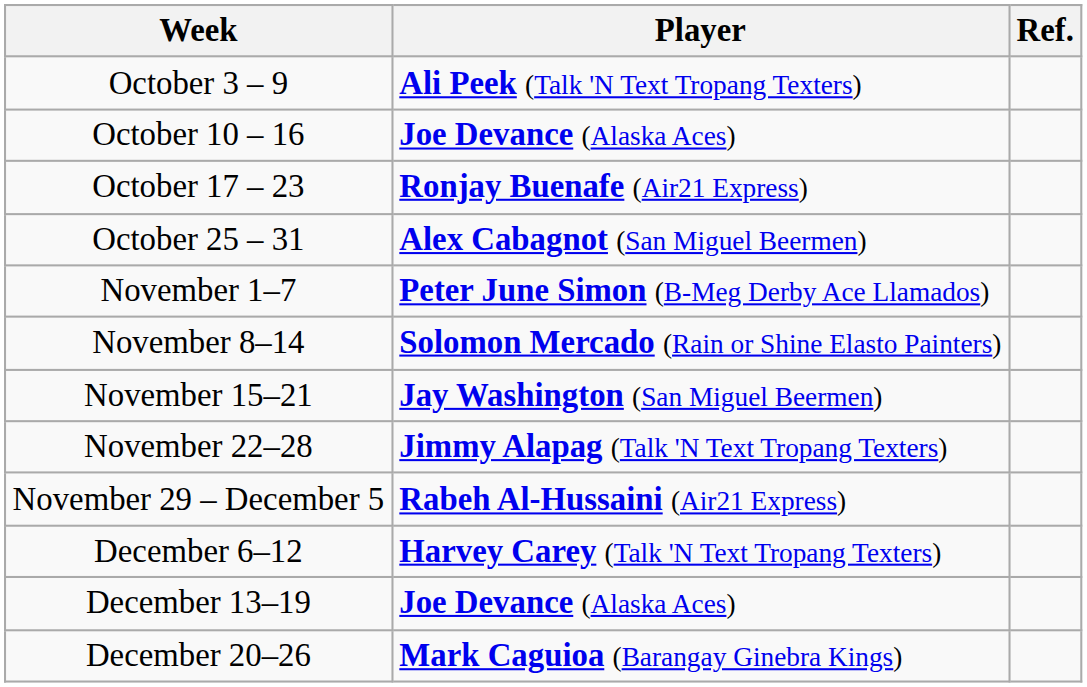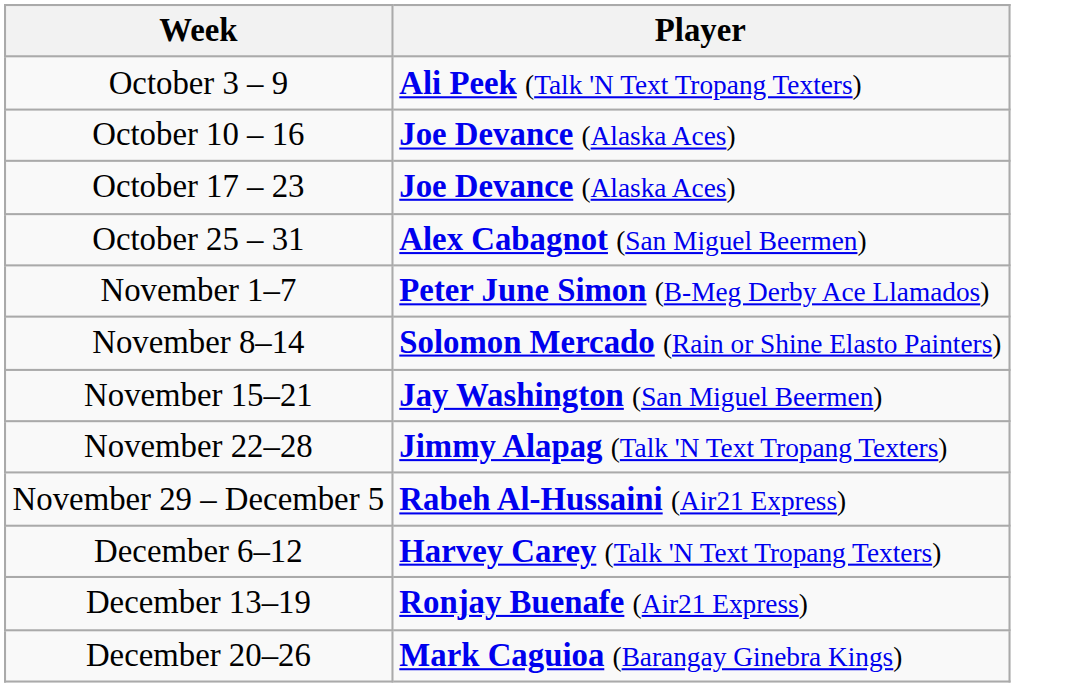 <table class="wikitable">
 <tr>
 <th>Week</th>
 <th>Player</th>
-<th>Ref.</th>
 </tr>
 <tr>
 <td align=center>October 3 – 9</td>
 <td><strong><a href='#'>Ali Peek</a></strong> <small>(<a href='#'>Talk 'N Text Tropang Texters</a>)</small></td>
-<td align=center></td>
 </tr>
 <tr>
 <td align=center>October 10 – 16</td>
 <td><strong><a href='#'>Joe Devance</a></strong> <small>(<a href='#'>Alaska Aces</a>)</small></td>
-<td align=center></td>
 </tr>
 <tr>
 <td align=center>October 17 – 23</td>
-<td><strong><a href='#'>Ronjay Buenafe</a></strong> <small>(<a href='#'>Air21 Express</a>)</small></td>
-<td align=center></td>
+<td><strong><a href='#'>Joe Devance</a></strong> <small>(<a href='#'>Alaska Aces</a>)</small></td>
 </tr>
 <tr>
 <td align=center>October 25 – 31</td>
 <td><strong><a href='#'>Alex Cabagnot</a></strong> <small>(<a href='#'>San Miguel Beermen</a>)</small></td>
-<td align=center></td>
 </tr>
 <tr>
 <td align=center>November 1–7</td>
 <td><strong><a href='#'>Peter June Simon</a></strong> <small>(<a href='#'>B-Meg Derby Ace Llamados</a>)</small></td>
-<td align=center></td>
 </tr>
 <tr>
 <td align=center>November 8–14</td>
 <td><strong><a href='#'>Solomon Mercado</a></strong> <small>(<a href='#'>Rain or Shine Elasto Painters</a>)</small></td>
-<td align=center></td>
 </tr>
 <tr>
 <td align=center>November 15–21</td>
 <td><strong><a href='#'>Jay Washington</a></strong> <small>(<a href='#'>San Miguel Beermen</a>)</small></td>
-<td align=center></td>
 </tr>
 <tr>
 <td align=center>November 22–28</td>
 <td><strong><a href='#'>Jimmy Alapag</a></strong> <small>(<a href='#'>Talk 'N Text Tropang Texters</a>)</small></td>
-<td align=center></td>
 </tr>
 <tr>
 <td align=center>November 29 – December 5</td>
 <td><strong><a href='#'>Rabeh Al-Hussaini</a></strong> <small>(<a href='#'>Air21 Express</a>)</small></td>
-<td align=center></td>
 </tr>
 <tr>
 <td align=center>December 6–12</td>
 <td><strong><a href='#'>Harvey Carey</a></strong> <small>(<a href='#'>Talk 'N Text Tropang Texters</a>)</small></td>
-<td align=center></td>
 </tr>
 <tr>
 <td align=center>December 13–19</td>
-<td><strong><a href='#'>Joe Devance</a></strong> <small>(<a href='#'>Alaska Aces</a>)</small></td>
-<td align=center></td>
+<td><strong><a href='#'>Ronjay Buenafe</a></strong> <small>(<a href='#'>Air21 Express</a>)</small></td>
 </tr>
 <tr>
 <td align=center>December 20–26</td>
 <td><strong><a href='#'>Mark Caguioa</a></strong> <small>(<a href='#'>Barangay Ginebra Kings</a>)</small></td>
-<td align=center></td>
 </tr>
 </table>
